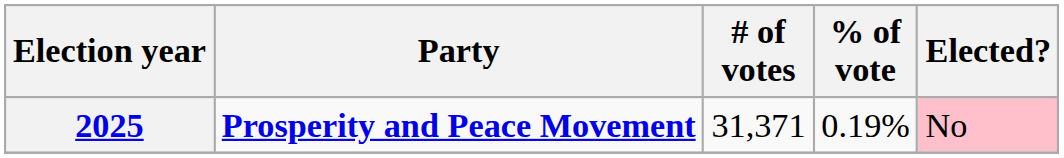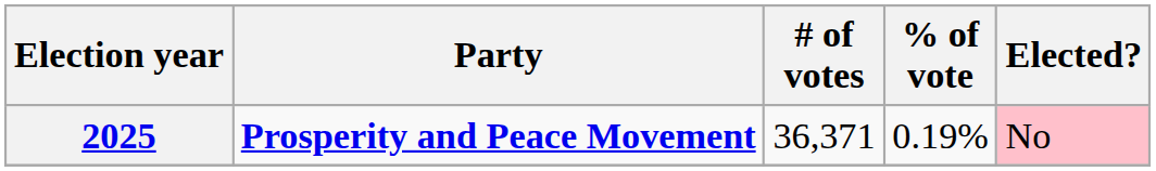 <table class=wikitable>
 <tr>
 <th>Election year</th>
 <th>Party</th>
 <th># of<br>votes</th>
 <th>% of<br>vote</th>
 <th>Elected?</th>
 </tr>
 <tr>
 <th><a href='#'>2025</a></th>
 <td><strong><a href='#'>Prosperity and Peace Movement</a></strong></td>
-<td>31,371</td>
+<td>36,371</td>
 <td>0.19%</td>
 <td style="background:Pink;">No</td>
 </tr>
 <tr>
 </tr>
 </table>
